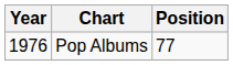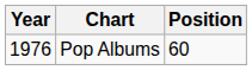 <table class="wikitable">
 <tr>
 <th align="left">Year</th>
 <th align="left">Chart</th>
 <th align="left">Position</th>
 </tr>
 <tr>
 <td align="left">1976</td>
 <td align="left">Pop Albums</td>
-<td align="left">77</td>
+<td align="left">60</td>
 </tr>
 <tr>
 </tr>
 </table>
